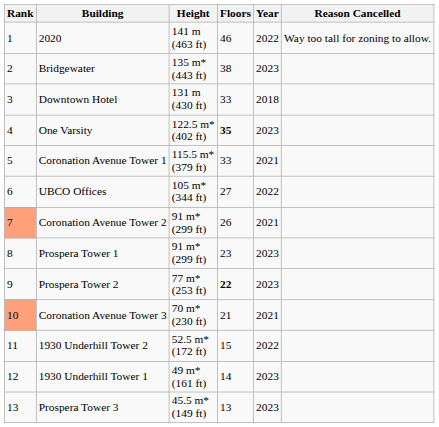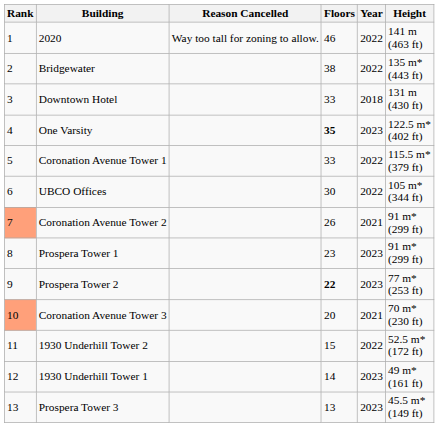 <table class="wikitable sortable">
 <tr>
 <th>Rank</th>
 <th>Building</th>
-<th>Height</th>
+<th>Reason Cancelled</th>
 <th>Floors</th>
 <th>Year</th>
-<th>Reason Cancelled</th>
+<th>Height</th>
 </tr>
 <tr>
 <td>1</td>
 <td>2020</td>
-<td>141 m<br>(463 ft)</td>
+<td>Way too tall for zoning to allow.</td>
 <td>46</td>
 <td>2022</td>
-<td>Way too tall for zoning to allow.</td>
+<td>141 m<br>(463 ft)</td>
 </tr>
 <tr>
 <td>2</td>
 <td>Bridgewater</td>
+<td></td>
+<td>38</td>
+<td>2022</td>
 <td>135 m*<br>(443 ft)</td>
-<td>38</td>
-<td>2023</td>
-<td></td>
 </tr>
 <tr>
 <td>3</td>
 <td>Downtown Hotel</td>
-<td>131 m<br>(430 ft)</td>
+<td></td>
 <td>33</td>
 <td>2018</td>
-<td></td>
+<td>131 m<br>(430 ft)</td>
 </tr>
 <tr>
 <td>4</td>
 <td>One Varsity</td>
-<td>122.5 m*<br>(402 ft)</td>
+<td></td>
 <td><strong>35</strong></td>
 <td>2023</td>
-<td></td>
+<td>122.5 m*<br>(402 ft)</td>
 </tr>
 <tr>
 <td>5</td>
 <td>Coronation Avenue Tower 1</td>
+<td></td>
+<td>33</td>
+<td>2022</td>
 <td>115.5 m*<br>(379 ft)</td>
-<td>33</td>
-<td>2021</td>
-<td></td>
 </tr>
 <tr>
 <td>6</td>
 <td>UBCO Offices</td>
+<td></td>
+<td>30</td>
+<td>2022</td>
 <td>105 m*<br>(344 ft)</td>
-<td>27</td>
-<td>2022</td>
-<td></td>
 </tr>
 <tr>
 <td style="background: lightsalmon;">7</td>
 <td>Coronation Avenue Tower 2</td>
-<td>91 m*<br>(299 ft)</td>
+<td></td>
 <td>26</td>
 <td>2021</td>
-<td></td>
+<td>91 m*<br>(299 ft)</td>
 </tr>
 <tr>
 <td>8</td>
 <td>Prospera Tower 1</td>
-<td>91 m*<br>(299 ft)</td>
+<td></td>
 <td>23</td>
 <td>2023</td>
-<td></td>
+<td>91 m*<br>(299 ft)</td>
 </tr>
 <tr>
 <td>9</td>
 <td>Prospera Tower 2</td>
-<td>77 m*<br>(253 ft)</td>
+<td></td>
 <td><strong>22</strong></td>
 <td>2023</td>
-<td></td>
+<td>77 m*<br>(253 ft)</td>
 </tr>
 <tr>
 <td style="background: lightsalmon;">10</td>
 <td>Coronation Avenue Tower 3</td>
+<td></td>
+<td>20</td>
+<td>2021</td>
 <td>70 m*<br>(230 ft)</td>
-<td>21</td>
-<td>2021</td>
-<td></td>
 </tr>
 <tr>
 <td>11</td>
 <td>1930 Underhill Tower 2</td>
-<td>52.5 m*<br>(172 ft)</td>
+<td></td>
 <td>15</td>
 <td>2022</td>
-<td></td>
+<td>52.5 m*<br>(172 ft)</td>
 </tr>
 <tr>
 <td>12</td>
 <td>1930 Underhill Tower 1</td>
-<td>49 m*<br>(161 ft)</td>
+<td></td>
 <td>14</td>
 <td>2023</td>
-<td></td>
+<td>49 m*<br>(161 ft)</td>
 </tr>
 <tr>
 <td>13</td>
 <td>Prospera Tower 3</td>
-<td>45.5 m*<br>(149 ft)</td>
+<td></td>
 <td>13</td>
 <td>2023</td>
-<td></td>
+<td>45.5 m*<br>(149 ft)</td>
 </tr>
 </table>
